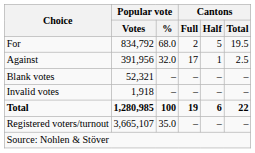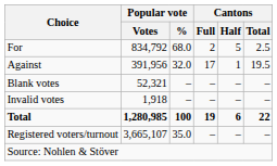 <table class=wikitable style=text-align:right>
 <tr>
 <th rowspan=2>Choice</th>
 <th colspan=2>Popular vote</th>
 <th colspan=3>Cantons</th>
 </tr>
 <tr>
 <th>Votes</th>
 <th>%</th>
 <th>Full</th>
 <th>Half</th>
 <th>Total</th>
 </tr>
 <tr>
 <td align=left>For</td>
 <td>834,792</td>
 <td>68.0</td>
 <td>2</td>
 <td>5</td>
-<td>19.5</td>
+<td>2.5</td>
 </tr>
 <tr>
 <td align=left>Against</td>
 <td>391,956</td>
 <td>32.0</td>
 <td>17</td>
 <td>1</td>
-<td>2.5</td>
+<td>19.5</td>
 </tr>
 <tr>
 <td align=left>Blank votes</td>
 <td>52,321</td>
 <td>–</td>
 <td>–</td>
 <td>–</td>
 <td>–</td>
 </tr>
 <tr>
 <td align=left>Invalid votes</td>
 <td>1,918</td>
 <td>–</td>
 <td>–</td>
 <td>–</td>
 <td>–</td>
 </tr>
 <tr>
 <td align=left><strong>Total</strong></td>
 <td><strong>1,280,985</strong></td>
 <td><strong>100</strong></td>
 <td><strong>19</strong></td>
 <td><strong>6</strong></td>
 <td><strong>22</strong></td>
 </tr>
 <tr>
 <td align=left>Registered voters/turnout</td>
 <td>3,665,107</td>
 <td>35.0</td>
 <td>–</td>
 <td>–</td>
 <td>–</td>
 </tr>
 <tr>
 <td align=left colspan=6>Source: Nohlen & Stöver</td>
 </tr>
 </table>
